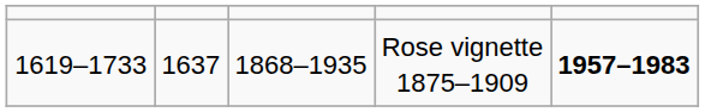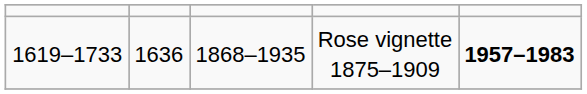 <table class="wikitable" style="margin:1em auto; text-align: center">
 <tr>
 <td></td>
 <td></td>
 <td></td>
 <td></td>
 <td></td>
 </tr>
 <tr>
 <td><small>1619–1733</small></td>
-<td><small>1637</small></td>
+<td><small>1636</small></td>
 <td><small>1868–1935</small></td>
 <td><small>Rose vignette <br> 1875–1909 </small></td>
 <td><strong><small>1957–1983</small></strong></td>
 </tr>
 </table>
